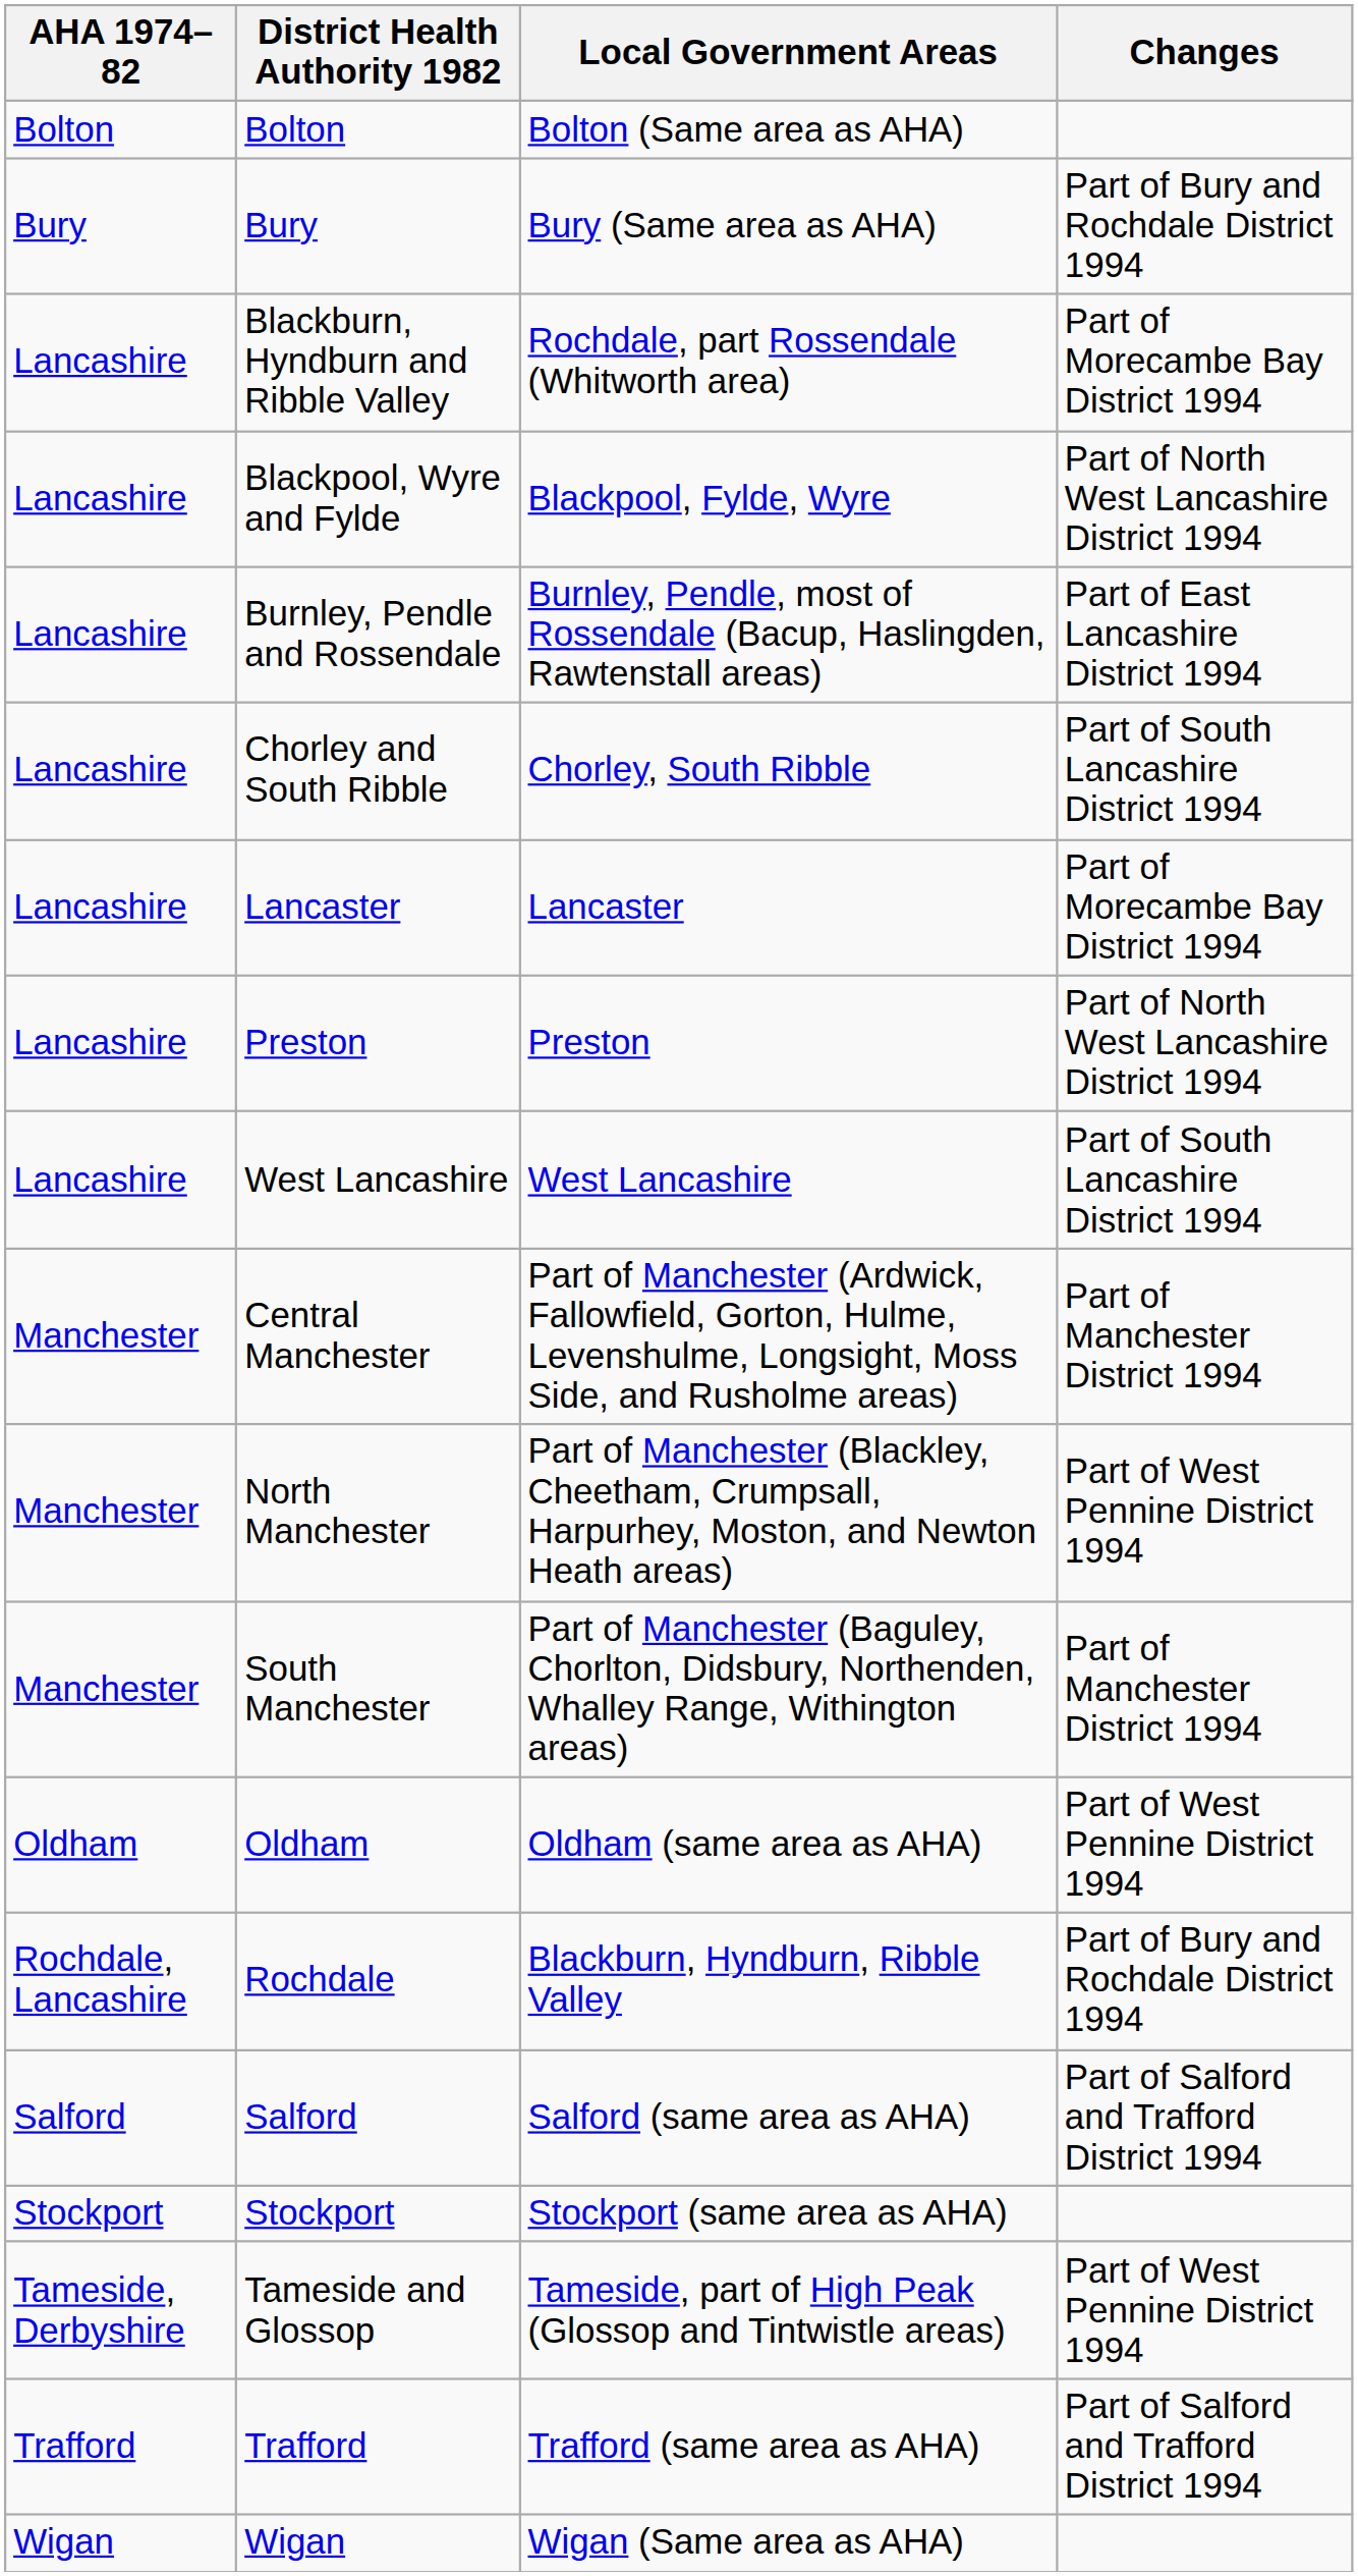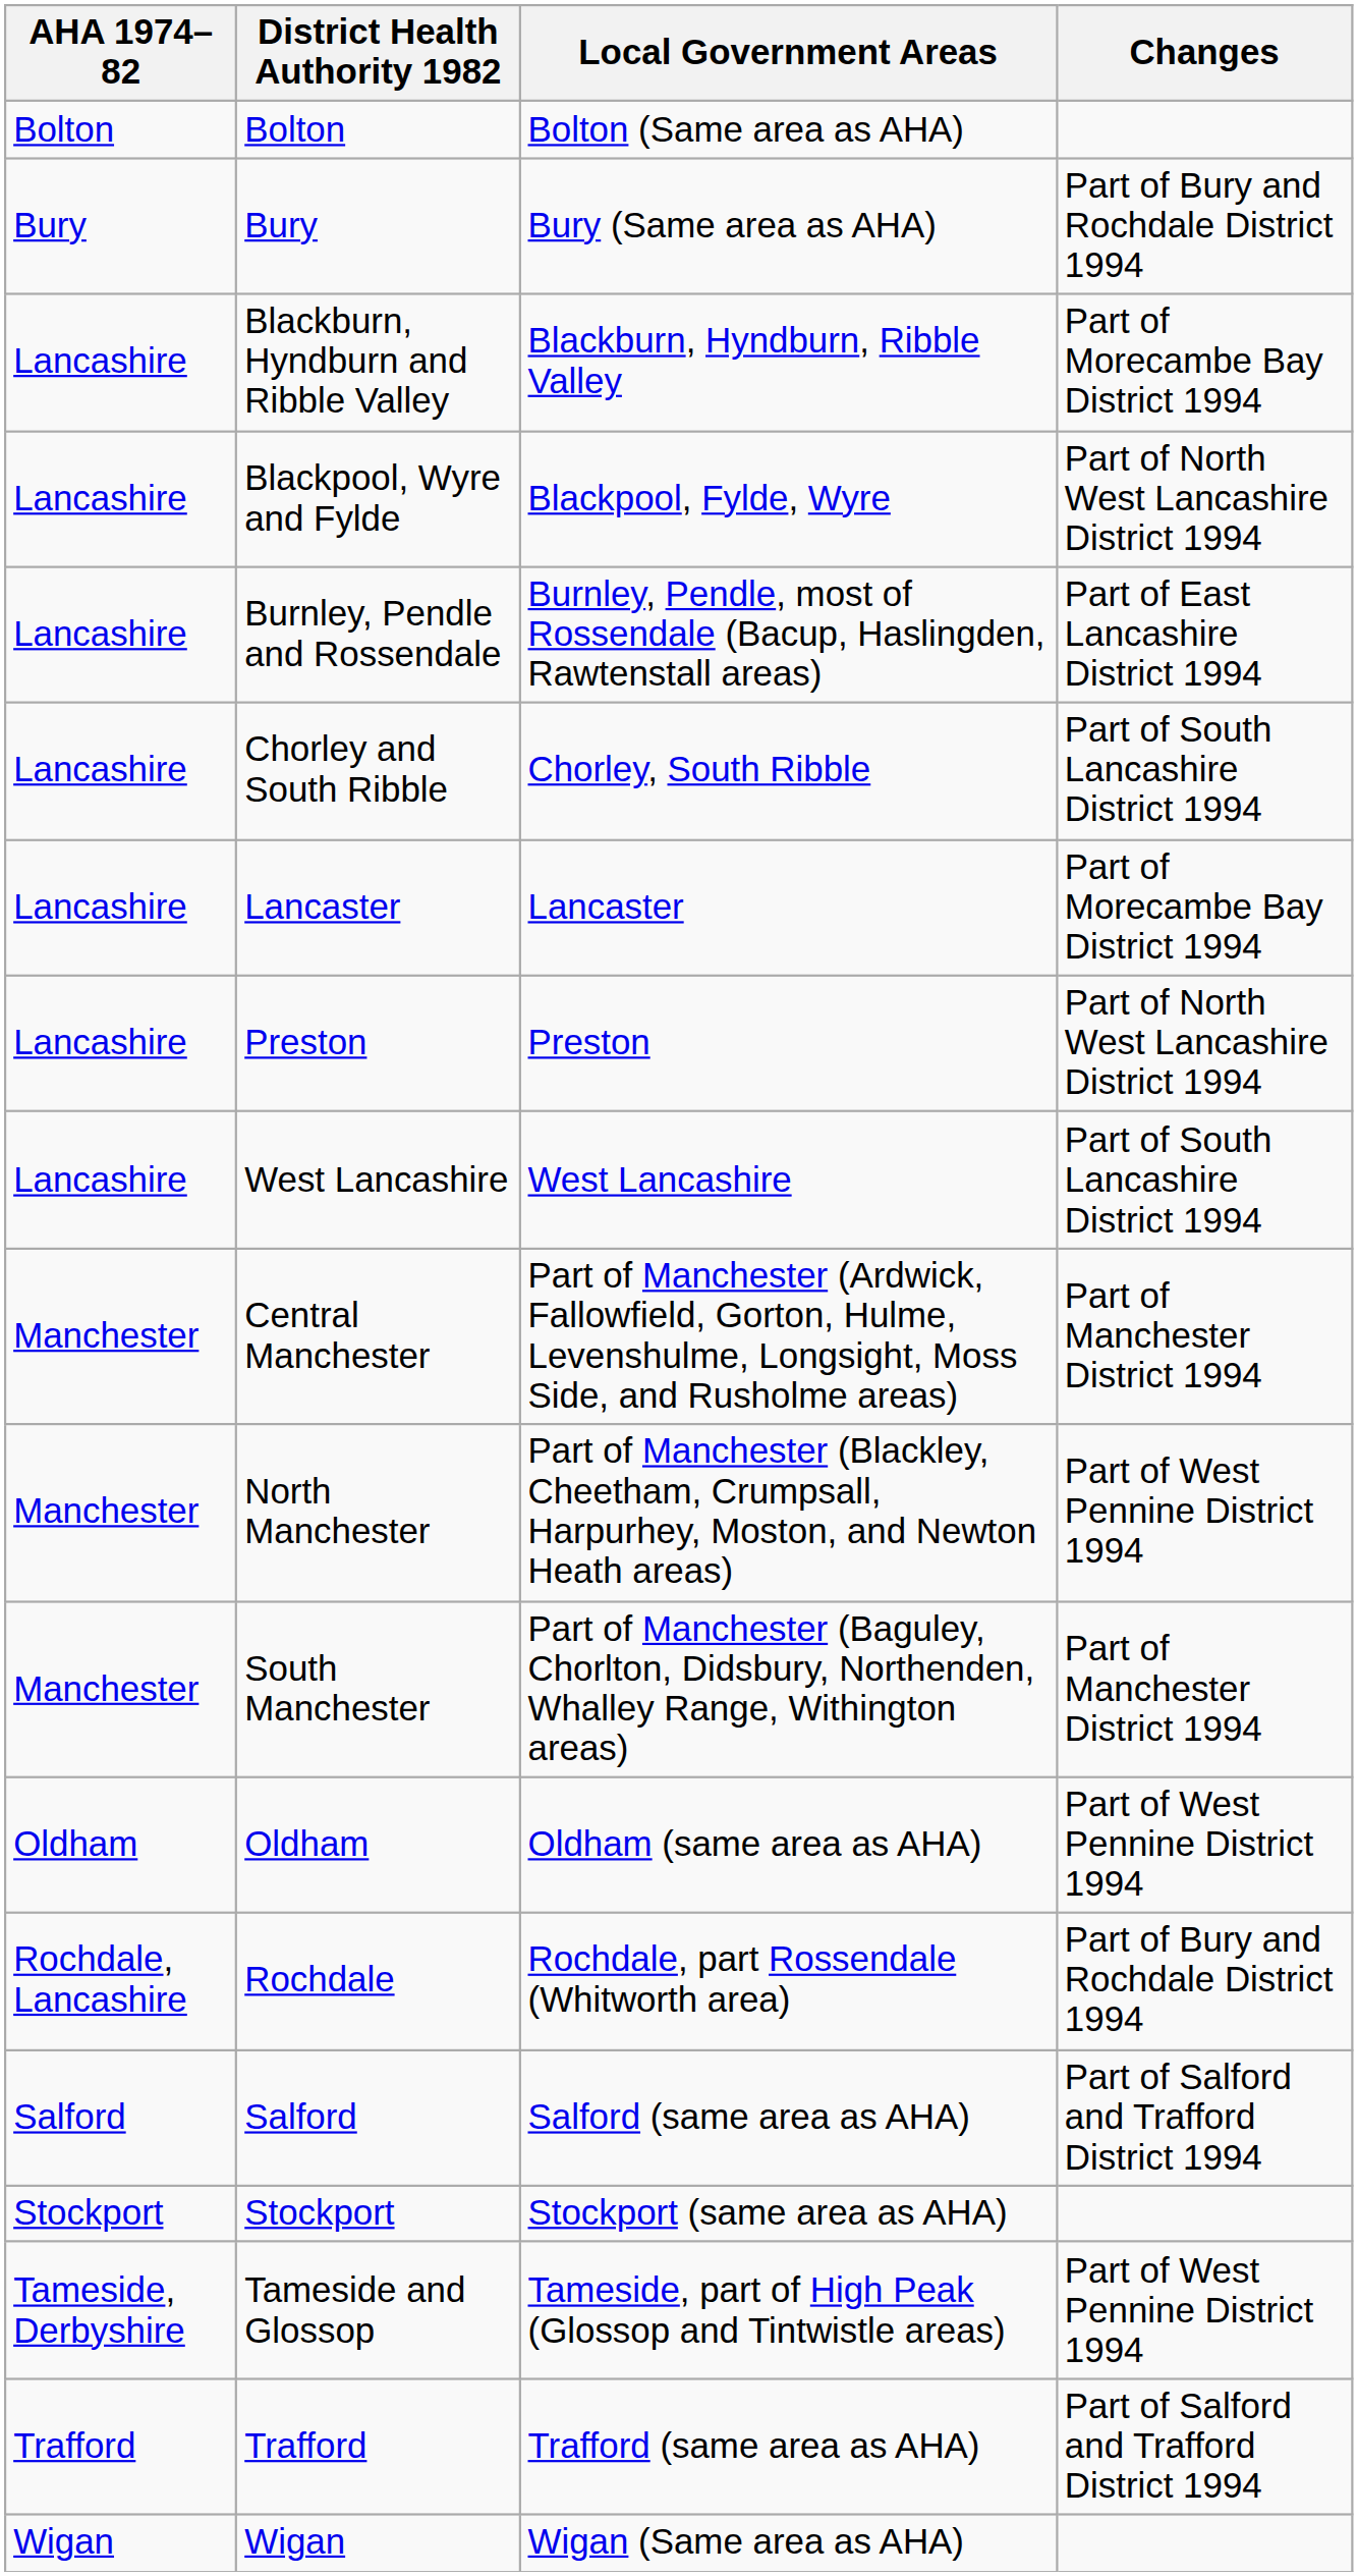 <table class="wikitable">
 <tr>
 <th>AHA 1974–82</th>
 <th>District Health Authority 1982</th>
 <th>Local Government Areas</th>
 <th>Changes</th>
 </tr>
 <tr>
 <td><a href='#'>Bolton</a></td>
 <td><a href='#'>Bolton</a></td>
 <td><a href='#'>Bolton</a> (Same area as AHA)</td>
 <td></td>
 </tr>
 <tr>
 <td><a href='#'>Bury</a></td>
 <td><a href='#'>Bury</a></td>
 <td><a href='#'>Bury</a> (Same area as AHA)</td>
 <td>Part of Bury and Rochdale District 1994</td>
 </tr>
 <tr>
 <td><a href='#'>Lancashire</a></td>
 <td>Blackburn, Hyndburn and Ribble Valley</td>
-<td><a href='#'>Rochdale</a>, part <a href='#'>Rossendale</a> (Whitworth area)</td>
+<td><a href='#'>Blackburn</a>, <a href='#'>Hyndburn</a>, <a href='#'>Ribble Valley</a></td>
 <td>Part of Morecambe Bay District 1994</td>
 </tr>
 <tr>
 <td><a href='#'>Lancashire</a></td>
 <td>Blackpool, Wyre and Fylde</td>
 <td><a href='#'>Blackpool</a>, <a href='#'>Fylde</a>, <a href='#'>Wyre</a></td>
 <td>Part of North West Lancashire District 1994</td>
 </tr>
 <tr>
 <td><a href='#'>Lancashire</a></td>
 <td>Burnley, Pendle and Rossendale</td>
 <td><a href='#'>Burnley</a>, <a href='#'>Pendle</a>, most of <a href='#'>Rossendale</a> (Bacup, Haslingden, Rawtenstall areas)</td>
 <td>Part of East Lancashire District 1994</td>
 </tr>
 <tr>
 <td><a href='#'>Lancashire</a></td>
 <td>Chorley and South Ribble</td>
 <td><a href='#'>Chorley</a>, <a href='#'>South Ribble</a></td>
 <td>Part of South Lancashire District 1994</td>
 </tr>
 <tr>
 <td><a href='#'>Lancashire</a></td>
 <td><a href='#'>Lancaster</a></td>
 <td><a href='#'>Lancaster</a></td>
 <td>Part of Morecambe Bay District 1994</td>
 </tr>
 <tr>
 <td><a href='#'>Lancashire</a></td>
 <td><a href='#'>Preston</a></td>
 <td><a href='#'>Preston</a></td>
 <td>Part of North West Lancashire District 1994</td>
 </tr>
 <tr>
 <td><a href='#'>Lancashire</a></td>
 <td>West Lancashire</td>
 <td><a href='#'>West Lancashire</a></td>
 <td>Part of South Lancashire District 1994</td>
 </tr>
 <tr>
 <td><a href='#'>Manchester</a></td>
 <td>Central Manchester</td>
 <td>Part of <a href='#'>Manchester</a> (Ardwick, Fallowfield, Gorton, Hulme, Levenshulme, Longsight, Moss Side, and Rusholme areas)</td>
 <td>Part of Manchester District 1994</td>
 </tr>
 <tr>
 <td><a href='#'>Manchester</a></td>
 <td>North Manchester</td>
 <td>Part of <a href='#'>Manchester</a> (Blackley, Cheetham, Crumpsall, Harpurhey, Moston, and Newton Heath areas)</td>
 <td>Part of West Pennine District 1994</td>
 </tr>
 <tr>
 <td><a href='#'>Manchester</a></td>
 <td>South Manchester</td>
 <td>Part of <a href='#'>Manchester</a> (Baguley, Chorlton, Didsbury, Northenden, Whalley Range, Withington areas)</td>
 <td>Part of Manchester District 1994</td>
 </tr>
 <tr>
 <td><a href='#'>Oldham</a></td>
 <td><a href='#'>Oldham</a></td>
 <td><a href='#'>Oldham</a> (same area as AHA)</td>
 <td>Part of West Pennine District 1994</td>
 </tr>
 <tr>
 <td><a href='#'>Rochdale</a>, <a href='#'>Lancashire</a></td>
 <td><a href='#'>Rochdale</a></td>
-<td><a href='#'>Blackburn</a>, <a href='#'>Hyndburn</a>, <a href='#'>Ribble Valley</a></td>
+<td><a href='#'>Rochdale</a>, part <a href='#'>Rossendale</a> (Whitworth area)</td>
 <td>Part of Bury and Rochdale District 1994</td>
 </tr>
 <tr>
 <td><a href='#'>Salford</a></td>
 <td><a href='#'>Salford</a></td>
 <td><a href='#'>Salford</a> (same area as AHA)</td>
 <td>Part of Salford and Trafford District 1994</td>
 </tr>
 <tr>
 <td><a href='#'>Stockport</a></td>
 <td><a href='#'>Stockport</a></td>
 <td><a href='#'>Stockport</a> (same area as AHA)</td>
 <td></td>
 </tr>
 <tr>
 <td><a href='#'>Tameside</a>, <a href='#'>Derbyshire</a></td>
 <td>Tameside and Glossop</td>
 <td><a href='#'>Tameside</a>, part of <a href='#'>High Peak</a> (Glossop and Tintwistle areas)</td>
 <td>Part of West Pennine District 1994</td>
 </tr>
 <tr>
 <td><a href='#'>Trafford</a></td>
 <td><a href='#'>Trafford</a></td>
 <td><a href='#'>Trafford</a> (same area as AHA)</td>
 <td>Part of Salford and Trafford District 1994</td>
 </tr>
 <tr>
 <td><a href='#'>Wigan</a></td>
 <td><a href='#'>Wigan</a></td>
 <td><a href='#'>Wigan</a> (Same area as AHA)</td>
 <td></td>
 </tr>
 </table>
